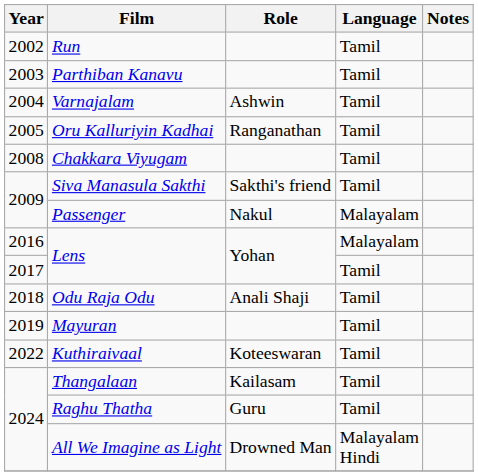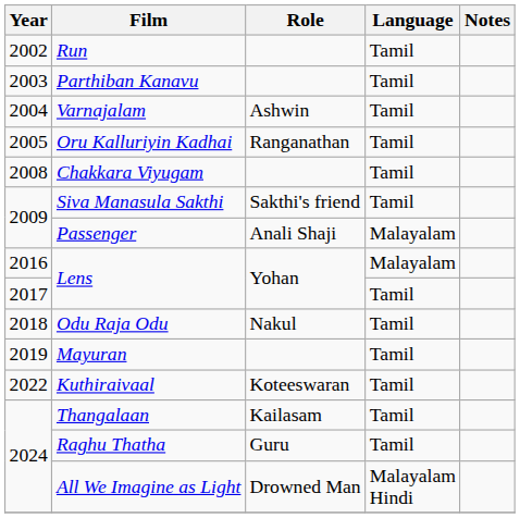 <table class="wikitable plainrowheaders sortable" style="margin-right: 0;">
 <tr>
 <th>Year</th>
 <th>Film</th>
 <th>Role</th>
 <th>Language</th>
 <th>Notes</th>
 </tr>
 <tr>
 <td>2002</td>
 <td><em><a href='#'>Run</a></em></td>
 <td></td>
 <td>Tamil</td>
 <td></td>
 </tr>
 <tr>
 <td>2003</td>
 <td><em><a href='#'>Parthiban Kanavu</a></em></td>
 <td></td>
 <td>Tamil</td>
 <td></td>
 </tr>
 <tr>
 <td>2004</td>
 <td><em><a href='#'>Varnajalam</a></em></td>
 <td>Ashwin</td>
 <td>Tamil</td>
 <td></td>
 </tr>
 <tr>
 <td>2005</td>
 <td><em><a href='#'>Oru Kalluriyin Kadhai</a></em></td>
 <td>Ranganathan</td>
 <td>Tamil</td>
 <td></td>
 </tr>
 <tr>
 <td>2008</td>
 <td><em><a href='#'>Chakkara Viyugam</a></em></td>
 <td></td>
 <td>Tamil</td>
 <td></td>
 </tr>
 <tr>
 <td rowspan="2">2009</td>
 <td><em><a href='#'>Siva Manasula Sakthi</a></em></td>
 <td>Sakthi's friend</td>
 <td>Tamil</td>
 <td></td>
 </tr>
 <tr>
 <td><em><a href='#'>Passenger</a></em></td>
-<td>Nakul</td>
+<td>Anali Shaji</td>
 <td>Malayalam</td>
 <td></td>
 </tr>
 <tr>
 <td>2016</td>
 <td rowspan="2"><em><a href='#'>Lens</a></em></td>
 <td rowspan="2">Yohan</td>
 <td>Malayalam</td>
 <td></td>
 </tr>
 <tr>
 <td>2017</td>
 <td>Tamil</td>
 <td></td>
 </tr>
 <tr>
 <td>2018</td>
 <td><em><a href='#'>Odu Raja Odu</a></em></td>
-<td>Anali Shaji</td>
+<td>Nakul</td>
 <td>Tamil</td>
 <td></td>
 </tr>
 <tr>
 <td>2019</td>
 <td><em><a href='#'>Mayuran</a></em></td>
 <td></td>
 <td>Tamil</td>
 <td></td>
 </tr>
 <tr>
 <td>2022</td>
 <td><em><a href='#'>Kuthiraivaal</a></em></td>
 <td>Koteeswaran</td>
 <td>Tamil</td>
 <td></td>
 </tr>
 <tr>
 <td rowspan="3">2024</td>
 <td><em><a href='#'>Thangalaan</a></em></td>
 <td>Kailasam</td>
 <td>Tamil</td>
 <td></td>
 </tr>
 <tr>
 <td><em><a href='#'>Raghu Thatha</a></em></td>
 <td>Guru</td>
 <td>Tamil</td>
 <td></td>
 </tr>
 <tr>
 <td><em><a href='#'>All We Imagine as Light</a></em></td>
 <td>Drowned Man</td>
 <td>Malayalam<br>Hindi</td>
 <td></td>
 </tr>
 <tr>
 </tr>
 </table>
